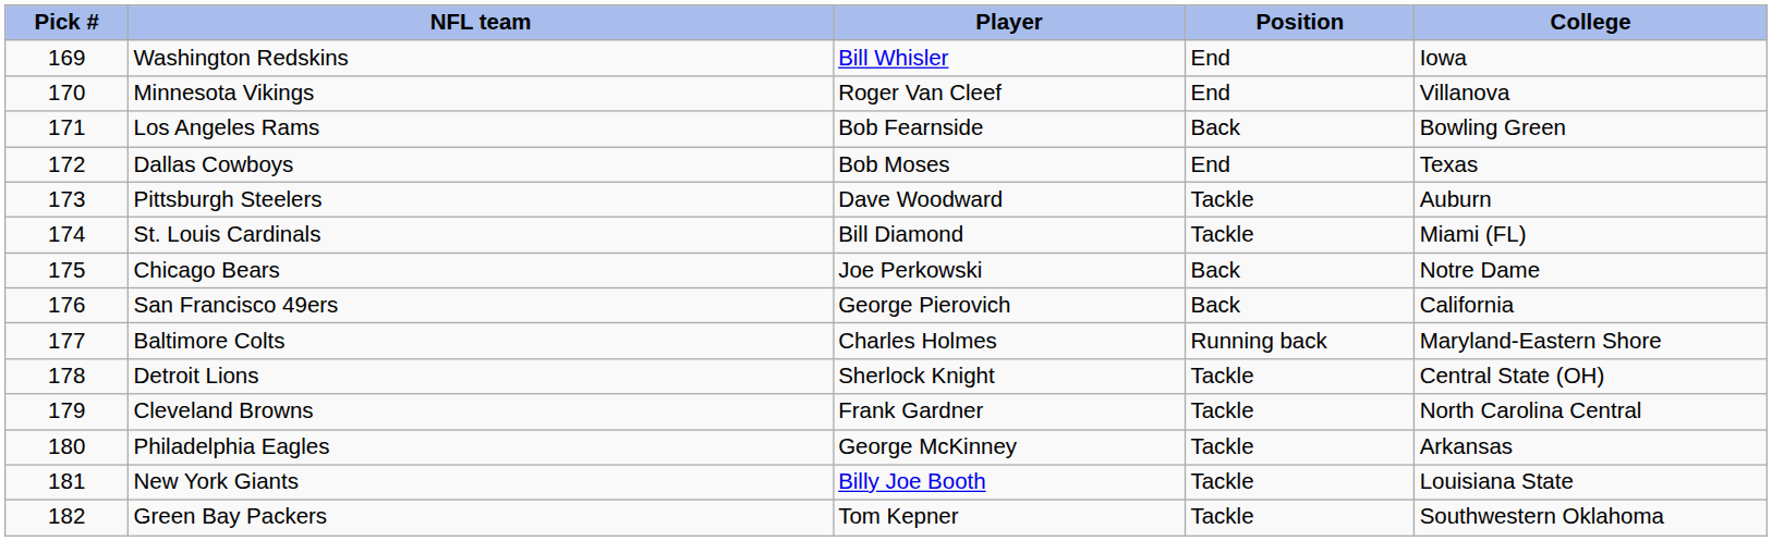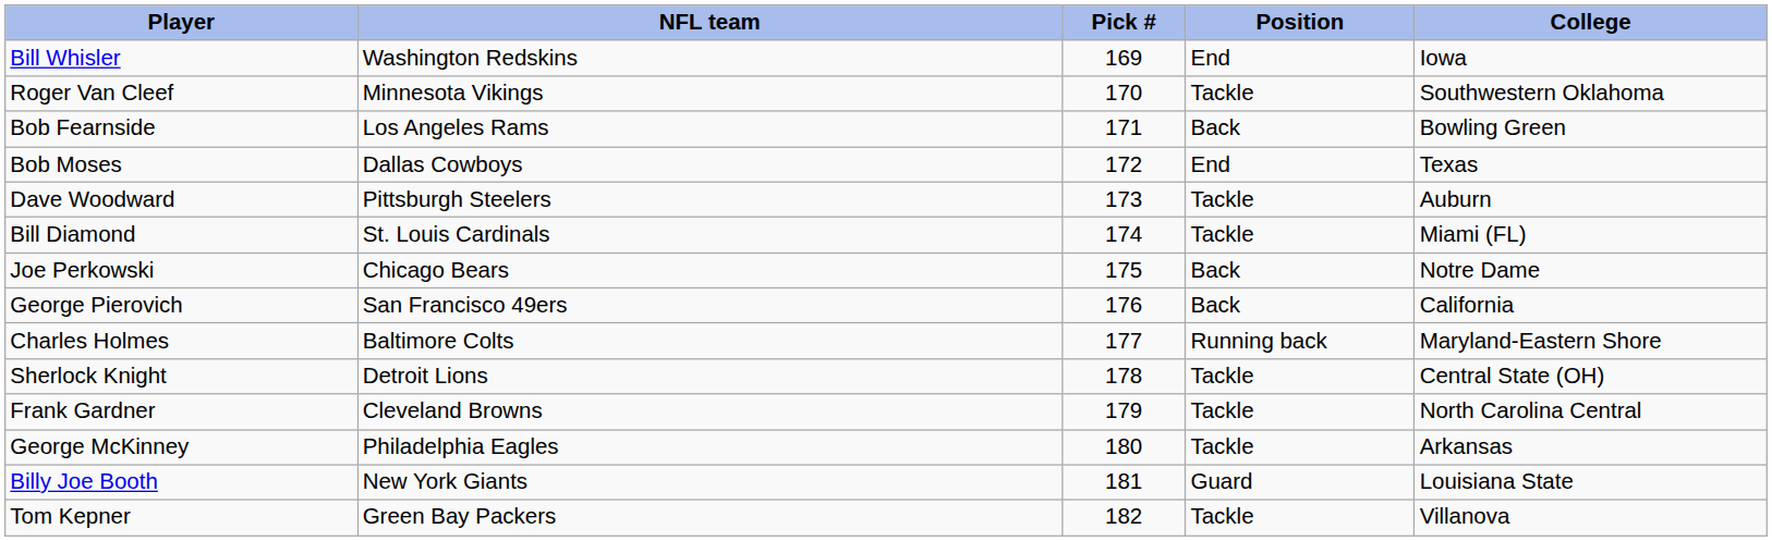 <table class="wikitable sortable sortable" style="width: 100%">
 <tr>
+<th style="width:20%; background:#a8bdec;">Player</th>
+<th style="width:40%; background:#a8bdec;">NFL team</th>
 <th style="background:#a8bdec; width:7%;">Pick #</th>
-<th style="width:40%; background:#a8bdec;">NFL team</th>
-<th style="width:20%; background:#a8bdec;">Player</th>
 <th style="width:13%; background:#a8bdec;">Position</th>
 <th style="background:#A8BDEC;">College</th>
 </tr>
 <tr>
+<td><a href='#'>Bill Whisler</a></td>
+<td>Washington Redskins</td>
 <td align=center>169</td>
-<td>Washington Redskins</td>
-<td><a href='#'>Bill Whisler</a></td>
 <td>End</td>
 <td>Iowa</td>
 </tr>
 <tr>
+<td>Roger Van Cleef</td>
+<td>Minnesota Vikings</td>
 <td align=center>170</td>
-<td>Minnesota Vikings</td>
-<td>Roger Van Cleef</td>
-<td>End</td>
-<td>Villanova</td>
+<td>Tackle</td>
+<td>Southwestern Oklahoma</td>
 </tr>
 <tr>
+<td>Bob Fearnside</td>
+<td>Los Angeles Rams</td>
 <td align=center>171</td>
-<td>Los Angeles Rams</td>
-<td>Bob Fearnside</td>
 <td>Back</td>
 <td>Bowling Green</td>
 </tr>
 <tr>
+<td>Bob Moses</td>
+<td>Dallas Cowboys</td>
 <td align=center>172</td>
-<td>Dallas Cowboys</td>
-<td>Bob Moses</td>
 <td>End</td>
 <td>Texas</td>
 </tr>
 <tr>
+<td>Dave Woodward</td>
+<td>Pittsburgh Steelers</td>
 <td align=center>173</td>
-<td>Pittsburgh Steelers</td>
-<td>Dave Woodward</td>
 <td>Tackle</td>
 <td>Auburn</td>
 </tr>
 <tr>
+<td>Bill Diamond</td>
+<td>St. Louis Cardinals</td>
 <td align=center>174</td>
-<td>St. Louis Cardinals</td>
-<td>Bill Diamond</td>
 <td>Tackle</td>
 <td>Miami (FL)</td>
 </tr>
 <tr>
+<td>Joe Perkowski</td>
+<td>Chicago Bears</td>
 <td align=center>175</td>
-<td>Chicago Bears</td>
-<td>Joe Perkowski</td>
 <td>Back</td>
 <td>Notre Dame</td>
 </tr>
 <tr>
+<td>George Pierovich</td>
+<td>San Francisco 49ers</td>
 <td align=center>176</td>
-<td>San Francisco 49ers</td>
-<td>George Pierovich</td>
 <td>Back</td>
 <td>California</td>
 </tr>
 <tr>
+<td>Charles Holmes</td>
+<td>Baltimore Colts</td>
 <td align=center>177</td>
-<td>Baltimore Colts</td>
-<td>Charles Holmes</td>
 <td>Running back</td>
 <td>Maryland-Eastern Shore</td>
 </tr>
 <tr>
+<td>Sherlock Knight</td>
+<td>Detroit Lions</td>
 <td align=center>178</td>
-<td>Detroit Lions</td>
-<td>Sherlock Knight</td>
 <td>Tackle</td>
 <td>Central State (OH)</td>
 </tr>
 <tr>
+<td>Frank Gardner</td>
+<td>Cleveland Browns</td>
 <td align=center>179</td>
-<td>Cleveland Browns</td>
-<td>Frank Gardner</td>
 <td>Tackle</td>
 <td>North Carolina Central</td>
 </tr>
 <tr>
+<td>George McKinney</td>
+<td>Philadelphia Eagles</td>
 <td align=center>180</td>
-<td>Philadelphia Eagles</td>
-<td>George McKinney</td>
 <td>Tackle</td>
 <td>Arkansas</td>
 </tr>
 <tr>
+<td><a href='#'>Billy Joe Booth</a></td>
+<td>New York Giants</td>
 <td align=center>181</td>
-<td>New York Giants</td>
-<td><a href='#'>Billy Joe Booth</a></td>
-<td>Tackle</td>
+<td>Guard</td>
 <td>Louisiana State</td>
 </tr>
 <tr>
+<td>Tom Kepner</td>
+<td>Green Bay Packers</td>
 <td align=center>182</td>
-<td>Green Bay Packers</td>
-<td>Tom Kepner</td>
 <td>Tackle</td>
-<td>Southwestern Oklahoma</td>
+<td>Villanova</td>
 </tr>
 </table>
